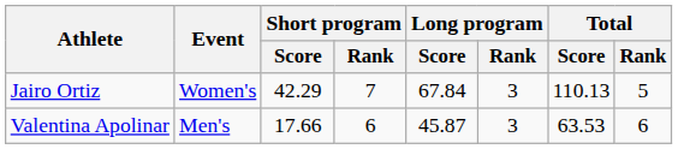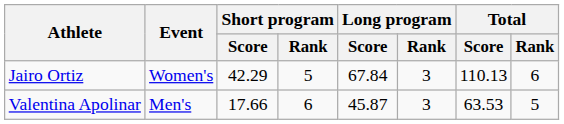 <table class=wikitable style=font-size:90%;text-align:center>
 <tr>
 <th rowspan=2>Athlete</th>
 <th rowspan=2>Event</th>
 <th colspan=2>Short program</th>
 <th colspan=2>Long program</th>
 <th colspan=2>Total</th>
 </tr>
 <tr style=font-size:95%>
 <th>Score</th>
 <th>Rank</th>
 <th>Score</th>
 <th>Rank</th>
 <th>Score</th>
 <th>Rank</th>
 </tr>
 <tr>
 <td style="text-align:left"><a href='#'>Jairo Ortiz</a></td>
 <td align=left><a href='#'>Women's</a></td>
 <td>42.29</td>
-<td>7</td>
+<td>5</td>
 <td>67.84</td>
 <td>3</td>
 <td>110.13</td>
-<td>5</td>
+<td>6</td>
 </tr>
 <tr>
 <td style="text-align:left"><a href='#'>Valentina Apolinar</a></td>
 <td align=left><a href='#'>Men's</a></td>
 <td>17.66</td>
 <td>6</td>
 <td>45.87</td>
 <td>3</td>
 <td>63.53</td>
-<td>6</td>
+<td>5</td>
 </tr>
 </table>
